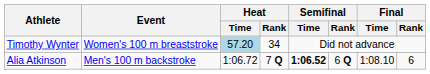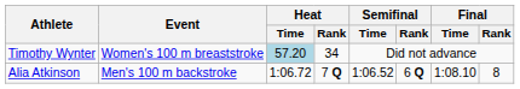 <table class=wikitable style="font-size:90%">
 <tr>
 <th rowspan="2">Athlete</th>
 <th rowspan="2">Event</th>
 <th colspan="2">Heat</th>
 <th colspan="2">Semifinal</th>
 <th colspan="2">Final</th>
 </tr>
 <tr style="font-size:95%">
 <th>Time</th>
 <th>Rank</th>
 <th>Time</th>
 <th>Rank</th>
 <th>Time</th>
 <th>Rank</th>
 </tr>
 <tr align=center>
 <td align=left><a href='#'>Timothy Wynter</a></td>
 <td align=left><a href='#'>Women's 100 m breaststroke</a></td>
 <td style="background: lightblue;">57.20</td>
 <td>34</td>
 <td colspan=4>Did not advance</td>
 </tr>
 <tr align=center>
 <td align=left><a href='#'>Alia Atkinson</a></td>
 <td align=left><a href='#'>Men's 100 m backstroke</a></td>
 <td>1:06.72</td>
 <td>7 <strong>Q</strong></td>
-<td><strong>1:06.52</strong></td>
+<td>1:06.52</td>
 <td>6 <strong>Q</strong></td>
 <td>1:08.10</td>
-<td>6</td>
+<td>8</td>
 </tr>
 </table>
